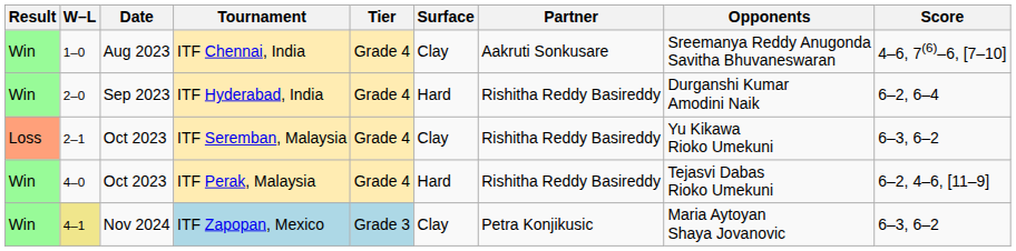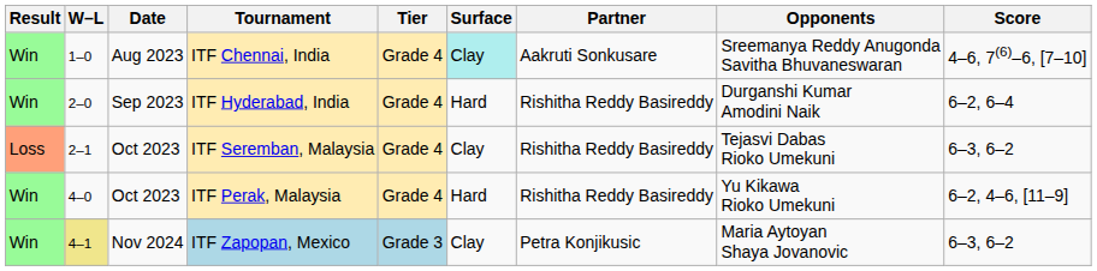 <table class="sortable wikitable" style="font-size:97%;">
 <tr>
 <th>Result</th>
 <th class="unsortable">W–L</th>
 <th>Date</th>
 <th>Tournament</th>
 <th>Tier</th>
 <th>Surface</th>
 <th>Partner</th>
 <th>Opponents</th>
 <th class="unsortable">Score</th>
 </tr>
 <tr>
 <td bgcolor=98fb98>Win</td>
 <td><small>1–0</small></td>
 <td>Aug 2023</td>
 <td bgcolor="ffecb2">ITF <a href='#'>Chennai</a>, India</td>
 <td bgcolor="ffecb2">Grade 4</td>
-<td>Clay</td>
+<td style="background: paleturquoise;">Clay</td>
 <td> Aakruti Sonkusare</td>
 <td> Sreemanya Reddy Anugonda <br>  Savitha Bhuvaneswaran</td>
 <td>4–6, 7<sup>(6)</sup>–6, [7–10]</td>
 </tr>
 <tr>
 <td bgcolor=98fb98>Win</td>
 <td><small>2–0</small></td>
 <td>Sep 2023</td>
 <td bgcolor="ffecb2">ITF <a href='#'>Hyderabad</a>, India</td>
 <td bgcolor="ffecb2">Grade 4</td>
 <td>Hard</td>
 <td> Rishitha Reddy Basireddy</td>
 <td> Durganshi Kumar <br>  Amodini Naik</td>
 <td>6–2, 6–4</td>
 </tr>
 <tr>
 <td bgcolor=ffa07a>Loss</td>
 <td><small>2–1</small></td>
 <td>Oct 2023</td>
 <td bgcolor="ffecb2">ITF <a href='#'>Seremban</a>, Malaysia</td>
 <td bgcolor="ffecb2">Grade 4</td>
 <td>Clay</td>
 <td> Rishitha Reddy Basireddy</td>
-<td> Yu Kikawa <br>  Rioko Umekuni</td>
+<td> Tejasvi Dabas <br>  Rioko Umekuni</td>
 <td>6–3, 6–2</td>
 </tr>
 <tr>
 <td bgcolor=98fb98>Win</td>
 <td><small>4–0</small></td>
 <td>Oct 2023</td>
 <td bgcolor="ffecb2">ITF <a href='#'>Perak</a>, Malaysia</td>
 <td bgcolor="ffecb2">Grade 4</td>
 <td>Hard</td>
 <td> Rishitha Reddy Basireddy</td>
-<td> Tejasvi Dabas <br>  Rioko Umekuni</td>
+<td> Yu Kikawa <br>  Rioko Umekuni</td>
 <td>6–2, 4–6, [11–9]</td>
 </tr>
 <tr>
 <td bgcolor=98fb98>Win</td>
 <td style="background: khaki;"><small>4–1</small></td>
 <td>Nov 2024</td>
 <td bgcolor="lightblue">ITF <a href='#'>Zapopan</a>, Mexico</td>
 <td bgcolor="lightblue">Grade 3</td>
 <td>Clay</td>
 <td> Petra Konjikusic</td>
 <td> Maria Aytoyan <br>  Shaya Jovanovic</td>
 <td>6–3, 6–2</td>
 </tr>
 </table>
